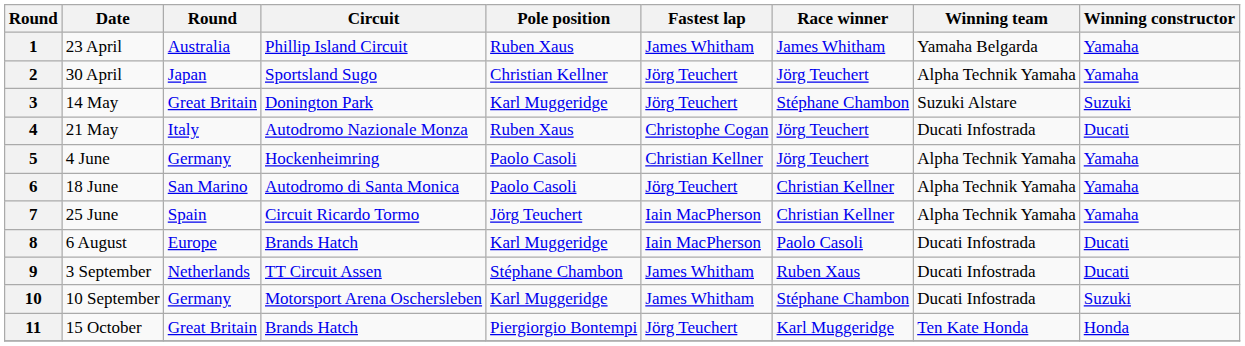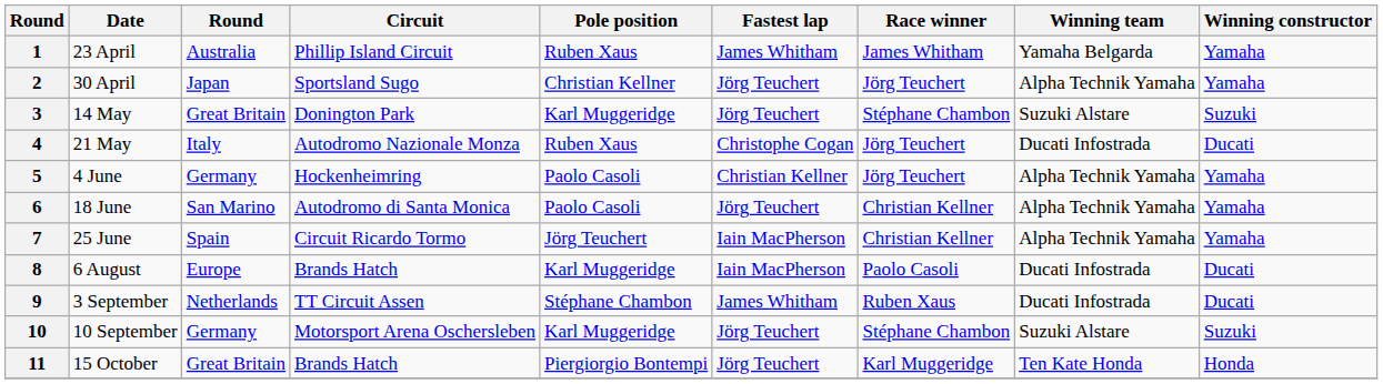 <table class="wikitable" style="font-size: 85%; text-align: left">
 <tr>
 <th>Round</th>
 <th>Date</th>
 <th>Round</th>
 <th>Circuit</th>
 <th>Pole position</th>
 <th>Fastest lap</th>
 <th>Race winner</th>
 <th>Winning team</th>
 <th>Winning constructor</th>
 </tr>
 <tr>
 <th>1</th>
 <td>23 April</td>
 <td> <a href='#'>Australia</a></td>
 <td><a href='#'>Phillip Island Circuit</a></td>
 <td> <a href='#'>Ruben Xaus</a></td>
 <td> <a href='#'>James Whitham</a></td>
 <td> <a href='#'>James Whitham</a></td>
 <td>Yamaha Belgarda</td>
 <td><a href='#'>Yamaha</a></td>
 </tr>
 <tr>
 <th>2</th>
 <td>30 April</td>
 <td> <a href='#'>Japan</a></td>
 <td><a href='#'>Sportsland Sugo</a></td>
 <td> <a href='#'>Christian Kellner</a></td>
 <td> <a href='#'>Jörg Teuchert</a></td>
 <td> <a href='#'>Jörg Teuchert</a></td>
 <td>Alpha Technik Yamaha</td>
 <td><a href='#'>Yamaha</a></td>
 </tr>
 <tr>
 <th>3</th>
 <td>14 May</td>
 <td> <a href='#'>Great Britain</a></td>
 <td><a href='#'>Donington Park</a></td>
 <td> <a href='#'>Karl Muggeridge</a></td>
 <td> <a href='#'>Jörg Teuchert</a></td>
 <td> <a href='#'>Stéphane Chambon</a></td>
 <td>Suzuki Alstare</td>
 <td><a href='#'>Suzuki</a></td>
 </tr>
 <tr>
 <th>4</th>
 <td>21 May</td>
 <td> <a href='#'>Italy</a></td>
 <td><a href='#'>Autodromo Nazionale Monza</a></td>
 <td> <a href='#'>Ruben Xaus</a></td>
 <td> <a href='#'>Christophe Cogan</a></td>
 <td> <a href='#'>Jörg Teuchert</a></td>
 <td>Ducati Infostrada</td>
 <td><a href='#'>Ducati</a></td>
 </tr>
 <tr>
 <th>5</th>
 <td>4 June</td>
 <td> <a href='#'>Germany</a></td>
 <td><a href='#'>Hockenheimring</a></td>
 <td> <a href='#'>Paolo Casoli</a></td>
 <td> <a href='#'>Christian Kellner</a></td>
 <td> <a href='#'>Jörg Teuchert</a></td>
 <td>Alpha Technik Yamaha</td>
 <td><a href='#'>Yamaha</a></td>
 </tr>
 <tr>
 <th>6</th>
 <td>18 June</td>
 <td> <a href='#'>San Marino</a></td>
 <td><a href='#'>Autodromo di Santa Monica</a></td>
 <td> <a href='#'>Paolo Casoli</a></td>
 <td> <a href='#'>Jörg Teuchert</a></td>
 <td> <a href='#'>Christian Kellner</a></td>
 <td>Alpha Technik Yamaha</td>
 <td><a href='#'>Yamaha</a></td>
 </tr>
 <tr>
 <th>7</th>
 <td>25 June</td>
 <td> <a href='#'>Spain</a></td>
 <td><a href='#'>Circuit Ricardo Tormo</a></td>
 <td> <a href='#'>Jörg Teuchert</a></td>
 <td> <a href='#'>Iain MacPherson</a></td>
 <td> <a href='#'>Christian Kellner</a></td>
 <td>Alpha Technik Yamaha</td>
 <td><a href='#'>Yamaha</a></td>
 </tr>
 <tr>
 <th>8</th>
 <td>6 August</td>
 <td> <a href='#'>Europe</a></td>
 <td><a href='#'>Brands Hatch</a></td>
 <td> <a href='#'>Karl Muggeridge</a></td>
 <td> <a href='#'>Iain MacPherson</a></td>
 <td> <a href='#'>Paolo Casoli</a></td>
 <td>Ducati Infostrada</td>
 <td><a href='#'>Ducati</a></td>
 </tr>
 <tr>
 <th>9</th>
 <td>3 September</td>
 <td> <a href='#'>Netherlands</a></td>
 <td><a href='#'>TT Circuit Assen</a></td>
 <td> <a href='#'>Stéphane Chambon</a></td>
 <td> <a href='#'>James Whitham</a></td>
 <td> <a href='#'>Ruben Xaus</a></td>
 <td>Ducati Infostrada</td>
 <td><a href='#'>Ducati</a></td>
 </tr>
 <tr>
 <th>10</th>
 <td>10 September</td>
 <td> <a href='#'>Germany</a></td>
 <td><a href='#'>Motorsport Arena Oschersleben</a></td>
 <td> <a href='#'>Karl Muggeridge</a></td>
-<td> <a href='#'>James Whitham</a></td>
+<td> <a href='#'>Jörg Teuchert</a></td>
 <td> <a href='#'>Stéphane Chambon</a></td>
-<td>Ducati Infostrada</td>
+<td>Suzuki Alstare</td>
 <td><a href='#'>Suzuki</a></td>
 </tr>
 <tr>
 <th>11</th>
 <td>15 October</td>
 <td> <a href='#'>Great Britain</a></td>
 <td><a href='#'>Brands Hatch</a></td>
 <td> <a href='#'>Piergiorgio Bontempi</a></td>
 <td> <a href='#'>Jörg Teuchert</a></td>
 <td> <a href='#'>Karl Muggeridge</a></td>
 <td><a href='#'>Ten Kate Honda</a></td>
 <td><a href='#'>Honda</a></td>
 </tr>
 <tr>
 </tr>
 </table>
